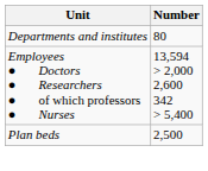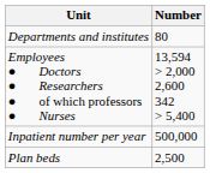 <table class="wikitable">
 <tr>
 <th>Unit</th>
 <th>Number</th>
 </tr>
 <tr>
 <td><em>Departments and institutes</em></td>
 <td>80</td>
 </tr>
 <tr>
 <td><em>Employees</em><br>●         <em>Doctors</em><br>●         <em>Researchers</em><br>●         of which  professors<br>●         <em>Nurses</em></td>
 <td>13,594<br>> 2,000<br>2,600<br>342<br>> 5,400</td>
 </tr>
 <tr>
+<td><em>Inpatient number per year</em></td>
+<td>500,000</td>
+</tr>
+<tr>
 <td><em>Plan beds</em></td>
 <td>2,500</td>
 </tr>
 </table>
